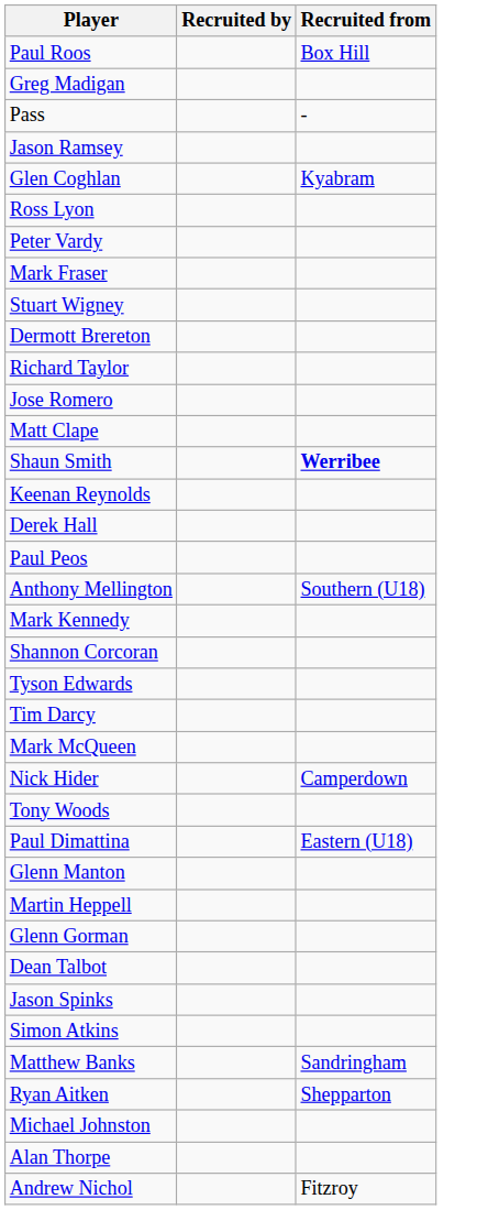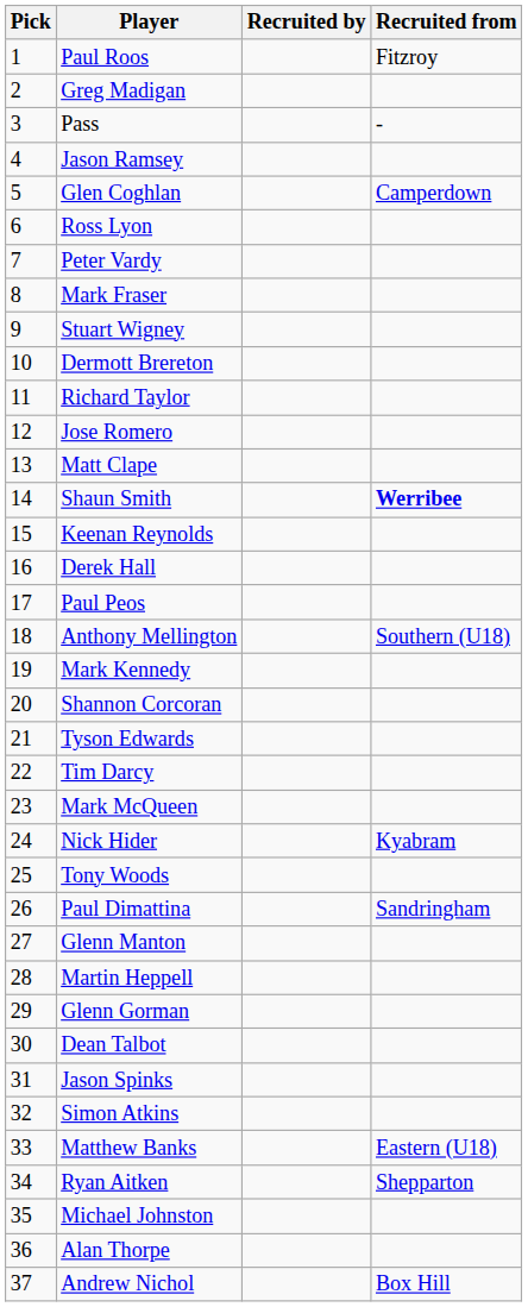 <table class="wikitable sortable">
 <tr>
+<th>Pick</th>
 <th>Player</th>
 <th>Recruited by</th>
 <th>Recruited from</th>
 </tr>
 <tr>
+<td>1</td>
 <td><a href='#'>Paul Roos</a></td>
 <td></td>
-<td><a href='#'>Box Hill</a></td>
+<td>Fitzroy</td>
 </tr>
 <tr>
+<td>2</td>
 <td><a href='#'>Greg Madigan</a></td>
 <td></td>
 <td></td>
 </tr>
 <tr>
+<td>3</td>
 <td>Pass</td>
 <td></td>
 <td>-</td>
 </tr>
 <tr>
+<td>4</td>
 <td><a href='#'>Jason Ramsey</a></td>
 <td></td>
 <td></td>
 </tr>
 <tr>
+<td>5</td>
 <td><a href='#'>Glen Coghlan</a></td>
 <td></td>
-<td><a href='#'>Kyabram</a></td>
+<td><a href='#'>Camperdown</a></td>
 </tr>
 <tr>
+<td>6</td>
 <td><a href='#'>Ross Lyon</a></td>
 <td></td>
 <td></td>
 </tr>
 <tr>
+<td>7</td>
 <td><a href='#'>Peter Vardy</a></td>
 <td></td>
 <td></td>
 </tr>
 <tr>
+<td>8</td>
 <td><a href='#'>Mark Fraser</a></td>
 <td></td>
 <td></td>
 </tr>
 <tr>
+<td>9</td>
 <td><a href='#'>Stuart Wigney</a></td>
 <td></td>
 <td></td>
 </tr>
 <tr>
+<td>10</td>
 <td><a href='#'>Dermott Brereton</a></td>
 <td></td>
 <td></td>
 </tr>
 <tr>
+<td>11</td>
 <td><a href='#'>Richard Taylor</a></td>
 <td></td>
 <td></td>
 </tr>
 <tr>
+<td>12</td>
 <td><a href='#'>Jose Romero</a></td>
 <td></td>
 <td></td>
 </tr>
 <tr>
+<td>13</td>
 <td><a href='#'>Matt Clape</a></td>
 <td></td>
 <td></td>
 </tr>
 <tr>
+<td>14</td>
 <td><a href='#'>Shaun Smith</a></td>
 <td></td>
 <td><strong><a href='#'>Werribee</a></strong></td>
 </tr>
 <tr>
+<td>15</td>
 <td><a href='#'>Keenan Reynolds</a></td>
 <td></td>
 <td></td>
 </tr>
 <tr>
+<td>16</td>
 <td><a href='#'>Derek Hall</a></td>
 <td></td>
 <td></td>
 </tr>
 <tr>
+<td>17</td>
 <td><a href='#'>Paul Peos</a></td>
 <td></td>
 <td></td>
 </tr>
 <tr>
+<td>18</td>
 <td><a href='#'>Anthony Mellington</a></td>
 <td></td>
 <td><a href='#'>Southern (U18)</a></td>
 </tr>
 <tr>
+<td>19</td>
 <td><a href='#'>Mark Kennedy</a></td>
 <td></td>
 <td></td>
 </tr>
 <tr>
+<td>20</td>
 <td><a href='#'>Shannon Corcoran</a></td>
 <td></td>
 <td></td>
 </tr>
 <tr>
+<td>21</td>
 <td><a href='#'>Tyson Edwards</a></td>
 <td></td>
 <td></td>
 </tr>
 <tr>
+<td>22</td>
 <td><a href='#'>Tim Darcy</a></td>
 <td></td>
 <td></td>
 </tr>
 <tr>
+<td>23</td>
 <td><a href='#'>Mark McQueen</a></td>
 <td></td>
 <td></td>
 </tr>
 <tr>
+<td>24</td>
 <td><a href='#'>Nick Hider</a></td>
 <td></td>
-<td><a href='#'>Camperdown</a></td>
+<td><a href='#'>Kyabram</a></td>
 </tr>
 <tr>
+<td>25</td>
 <td><a href='#'>Tony Woods</a></td>
 <td></td>
 <td></td>
 </tr>
 <tr>
+<td>26</td>
 <td><a href='#'>Paul Dimattina</a></td>
 <td></td>
-<td><a href='#'>Eastern (U18)</a></td>
+<td><a href='#'>Sandringham</a></td>
 </tr>
 <tr>
+<td>27</td>
 <td><a href='#'>Glenn Manton</a></td>
 <td></td>
 <td></td>
 </tr>
 <tr>
+<td>28</td>
 <td><a href='#'>Martin Heppell</a></td>
 <td></td>
 <td></td>
 </tr>
 <tr>
+<td>29</td>
 <td><a href='#'>Glenn Gorman</a></td>
 <td></td>
 <td></td>
 </tr>
 <tr>
+<td>30</td>
 <td><a href='#'>Dean Talbot</a></td>
 <td></td>
 <td></td>
 </tr>
 <tr>
+<td>31</td>
 <td><a href='#'>Jason Spinks</a></td>
 <td></td>
 <td></td>
 </tr>
 <tr>
+<td>32</td>
 <td><a href='#'>Simon Atkins</a></td>
 <td></td>
 <td></td>
 </tr>
 <tr>
+<td>33</td>
 <td><a href='#'>Matthew Banks</a></td>
 <td></td>
-<td><a href='#'>Sandringham</a></td>
+<td><a href='#'>Eastern (U18)</a></td>
 </tr>
 <tr>
+<td>34</td>
 <td><a href='#'>Ryan Aitken</a></td>
 <td></td>
 <td><a href='#'>Shepparton</a></td>
 </tr>
 <tr>
+<td>35</td>
 <td><a href='#'>Michael Johnston</a></td>
 <td></td>
 <td></td>
 </tr>
 <tr>
+<td>36</td>
 <td><a href='#'>Alan Thorpe</a></td>
 <td></td>
 <td></td>
 </tr>
 <tr>
+<td>37</td>
 <td><a href='#'>Andrew Nichol</a></td>
 <td></td>
-<td>Fitzroy</td>
+<td><a href='#'>Box Hill</a></td>
 </tr>
 </table>
